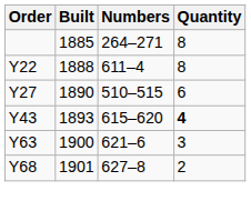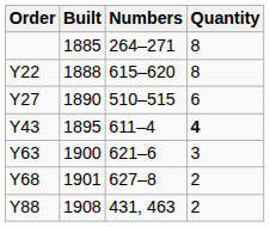 <table class="wikitable sortable">
 <tr>
 <th>Order</th>
 <th>Built</th>
 <th>Numbers</th>
 <th>Quantity</th>
 </tr>
 <tr>
 <td></td>
 <td>1885</td>
 <td>264–271</td>
 <td>8</td>
 </tr>
 <tr>
 <td>Y22</td>
 <td>1888</td>
-<td>611–4</td>
+<td>615–620</td>
 <td>8</td>
 </tr>
 <tr>
 <td>Y27</td>
 <td>1890</td>
 <td>510–515</td>
 <td>6</td>
 </tr>
 <tr>
 <td>Y43</td>
-<td>1893</td>
-<td>615–620</td>
+<td>1895</td>
+<td>611–4</td>
 <td><strong>4</strong></td>
 </tr>
 <tr>
 <td>Y63</td>
 <td>1900</td>
 <td>621–6</td>
 <td>3</td>
 </tr>
 <tr>
 <td>Y68</td>
 <td>1901</td>
 <td>627–8</td>
 <td>2</td>
 </tr>
+<tr>
+<td>Y88</td>
+<td>1908</td>
+<td>431, 463</td>
+<td>2</td>
+</tr>
 </table>
